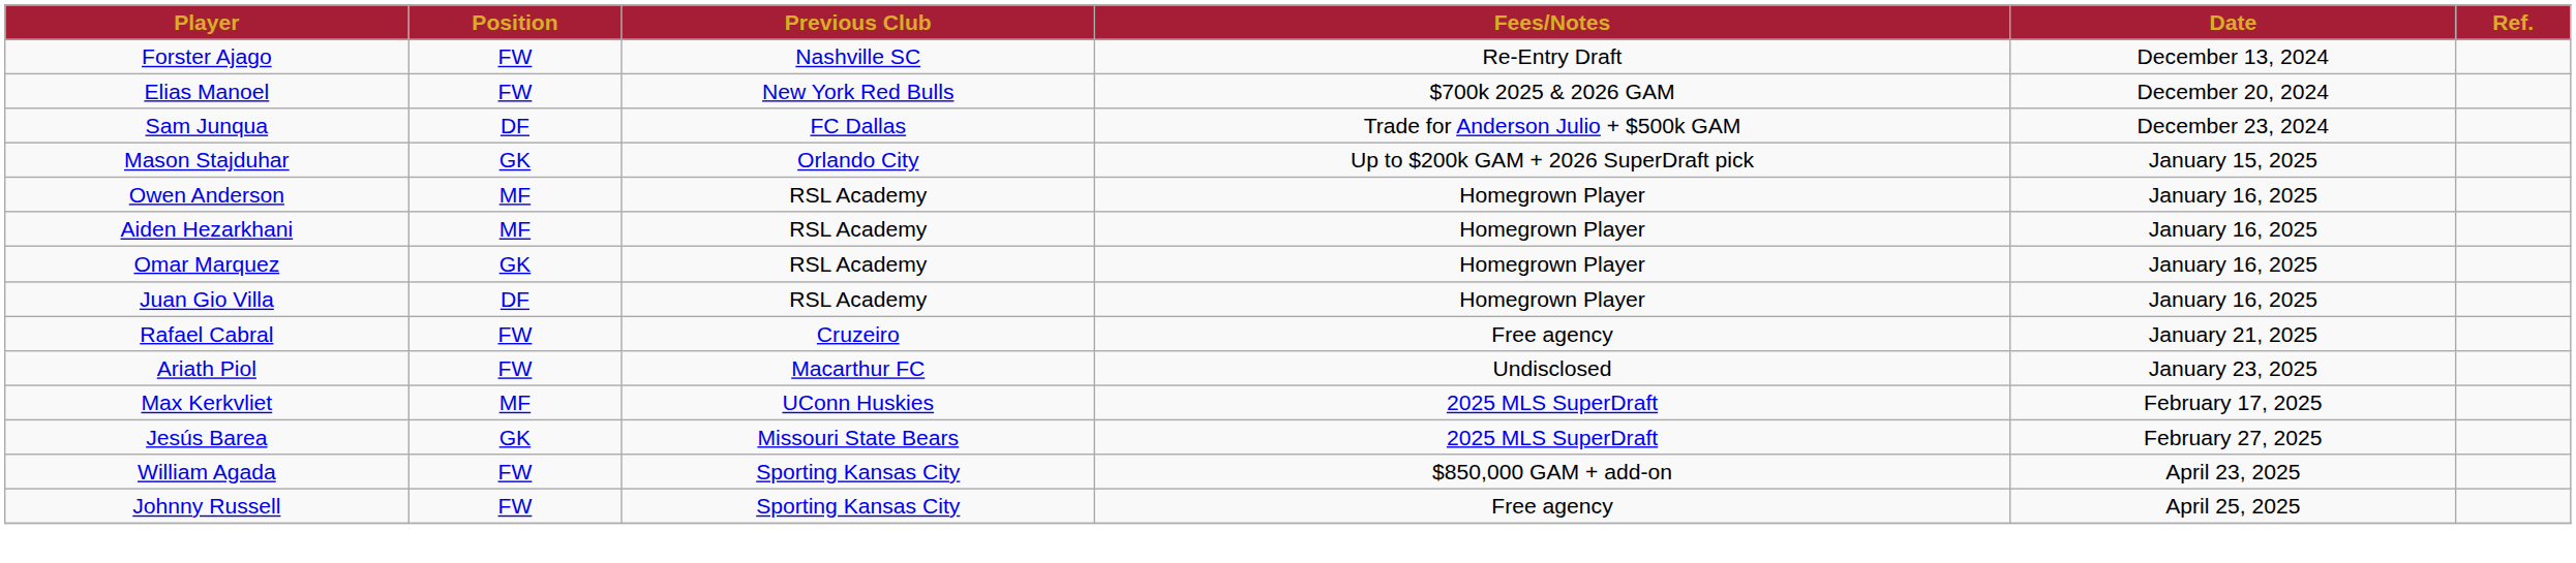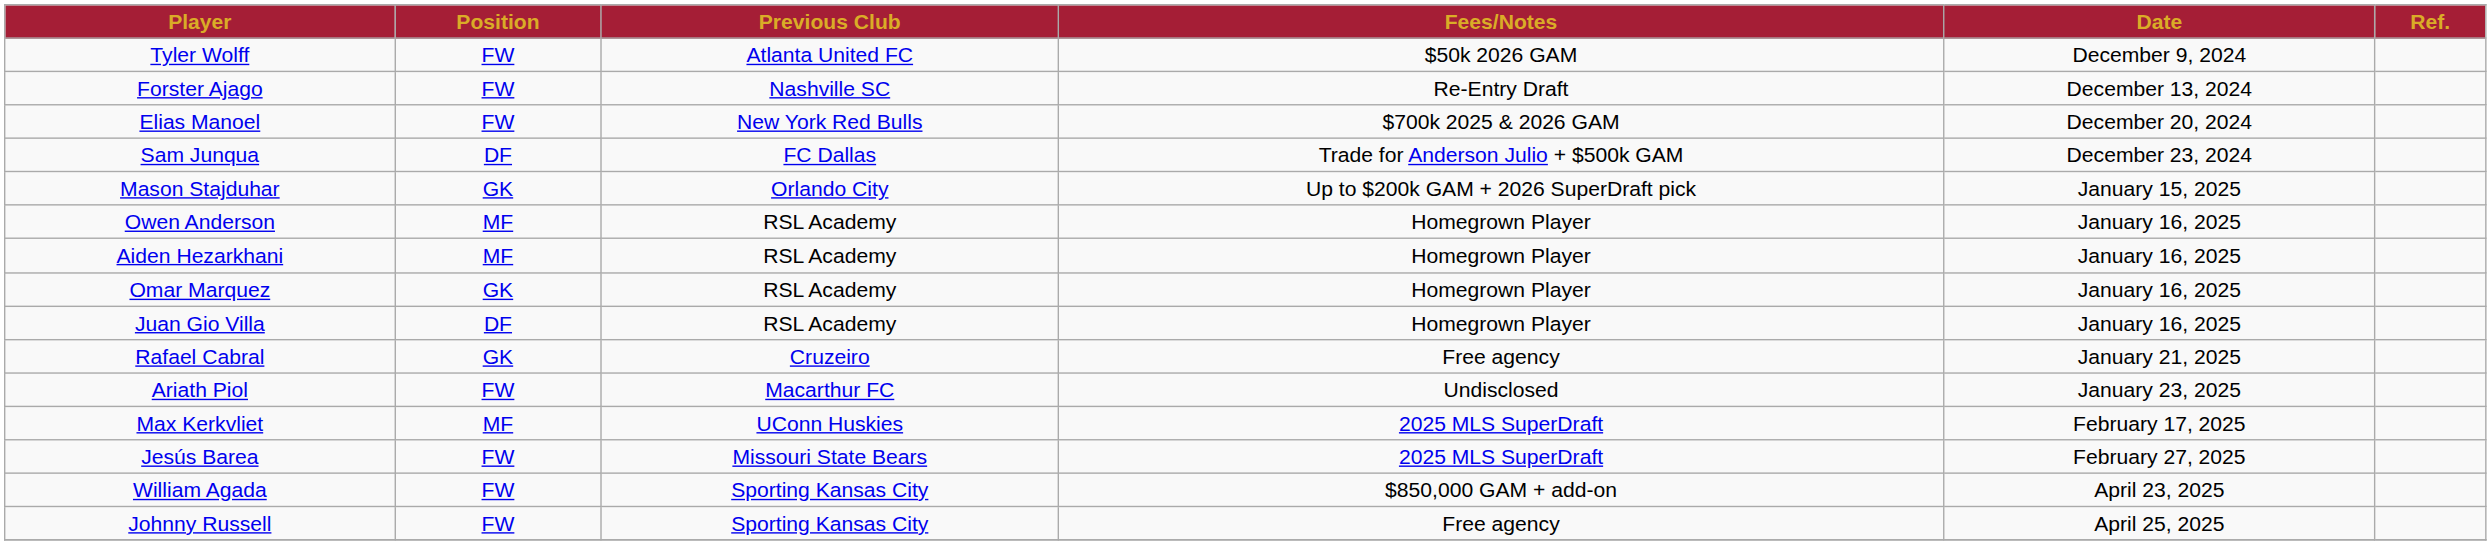 <table class="wikitable sortable" style="width:90%; text-align:center; font-size:95%;">
 <tr>
 <th style="background:#A51E36; color:#DAAC27; text-align:center;"><strong>Player </strong></th>
 <th style="background:#A51E36; color:#DAAC27; text-align:center;"><strong>Position </strong></th>
 <th style="background:#A51E36; color:#DAAC27; text-align:center;"><strong>Previous Club</strong></th>
 <th style="background:#A51E36; color:#DAAC27; text-align:center;"><strong>Fees/Notes </strong></th>
 <th style="background:#A51E36; color:#DAAC27; text-align:center;"><strong>Date</strong></th>
 <th style="background:#A51E36; color:#DAAC27; text-align:center;"><strong>Ref.</strong></th>
+</tr>
+<tr>
+<td> <a href='#'>Tyler Wolff</a></td>
+<td style="text-align:center;"><a href='#'>FW</a></td>
+<td> <a href='#'>Atlanta United FC</a></td>
+<td>$50k 2026 GAM</td>
+<td>December 9, 2024</td>
+<td></td>
 </tr>
 <tr>
 <td> <a href='#'>Forster Ajago</a></td>
 <td style="text-align:center;"><a href='#'>FW</a></td>
 <td> <a href='#'>Nashville SC</a></td>
 <td>Re-Entry Draft</td>
 <td>December 13, 2024</td>
 <td></td>
 </tr>
 <tr>
 <td> <a href='#'>Elias Manoel</a></td>
 <td style="text-align:center;"><a href='#'>FW</a></td>
 <td> <a href='#'>New York Red Bulls</a></td>
 <td>$700k 2025 & 2026 GAM</td>
 <td>December 20, 2024</td>
 <td></td>
 </tr>
 <tr>
 <td> <a href='#'>Sam Junqua</a></td>
 <td style="text-align:center;"><a href='#'>DF</a></td>
 <td> <a href='#'>FC Dallas</a></td>
 <td>Trade for <a href='#'>Anderson Julio</a> + $500k GAM</td>
 <td>December 23, 2024</td>
 <td></td>
 </tr>
 <tr>
 <td> <a href='#'>Mason Stajduhar</a></td>
 <td style="text-align:center;"><a href='#'>GK</a></td>
 <td> <a href='#'>Orlando City</a></td>
 <td>Up to $200k GAM + 2026 SuperDraft pick</td>
 <td>January 15, 2025</td>
 <td></td>
 </tr>
 <tr>
 <td> <a href='#'>Owen Anderson</a></td>
 <td style="text-align:center;"><a href='#'>MF</a></td>
 <td> RSL Academy</td>
 <td>Homegrown Player</td>
 <td>January 16, 2025</td>
 <td></td>
 </tr>
 <tr>
 <td> <a href='#'>Aiden Hezarkhani</a></td>
 <td style="text-align:center;"><a href='#'>MF</a></td>
 <td> RSL Academy</td>
 <td>Homegrown Player</td>
 <td>January 16, 2025</td>
 <td></td>
 </tr>
 <tr>
 <td> <a href='#'>Omar Marquez</a></td>
 <td style="text-align:center;"><a href='#'>GK</a></td>
 <td> RSL Academy</td>
 <td>Homegrown Player</td>
 <td>January 16, 2025</td>
 <td></td>
 </tr>
 <tr>
 <td> <a href='#'>Juan Gio Villa</a></td>
 <td style="text-align:center;"><a href='#'>DF</a></td>
 <td> RSL Academy</td>
 <td>Homegrown Player</td>
 <td>January 16, 2025</td>
 <td></td>
 </tr>
 <tr>
 <td> <a href='#'>Rafael Cabral</a></td>
-<td style="text-align:center;"><a href='#'>FW</a></td>
+<td style="text-align:center;"><a href='#'>GK</a></td>
 <td> <a href='#'>Cruzeiro</a></td>
 <td>Free agency</td>
 <td>January 21, 2025</td>
 <td></td>
 </tr>
 <tr>
 <td> <a href='#'>Ariath Piol</a></td>
 <td style="text-align:center;"><a href='#'>FW</a></td>
 <td> <a href='#'>Macarthur FC</a></td>
 <td>Undisclosed</td>
 <td>January 23, 2025</td>
 <td></td>
 </tr>
 <tr>
 <td> <a href='#'>Max Kerkvliet</a></td>
 <td style="text-align:center;"><a href='#'>MF</a></td>
 <td> <a href='#'>UConn Huskies</a></td>
 <td><a href='#'>2025 MLS SuperDraft</a></td>
 <td>February 17, 2025</td>
 <td></td>
 </tr>
 <tr>
 <td> <a href='#'>Jesús Barea</a></td>
-<td style="text-align:center;"><a href='#'>GK</a></td>
+<td style="text-align:center;"><a href='#'>FW</a></td>
 <td> <a href='#'>Missouri State Bears</a></td>
 <td><a href='#'>2025 MLS SuperDraft</a></td>
 <td>February 27, 2025</td>
 <td></td>
 </tr>
 <tr>
 <td> <a href='#'>William Agada</a></td>
 <td style="text-align:center;"><a href='#'>FW</a></td>
 <td> <a href='#'>Sporting Kansas City</a></td>
 <td>$850,000 GAM + add-on</td>
 <td>April 23, 2025</td>
 <td></td>
 </tr>
 <tr>
 <td> <a href='#'>Johnny Russell</a></td>
 <td style="text-align:center;"><a href='#'>FW</a></td>
 <td> <a href='#'>Sporting Kansas City</a></td>
 <td>Free agency</td>
 <td>April 25, 2025</td>
 <td></td>
 </tr>
 <tr>
 </tr>
 </table>
